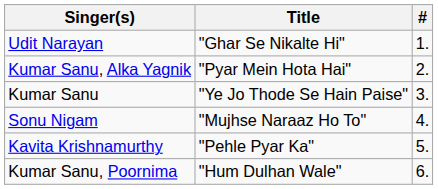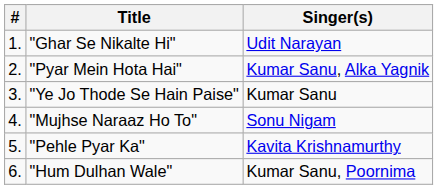 <table class="wikitable sortable" style="font-size:95%;">
 <tr>
+<th>#</th>
+<th>Title</th>
 <th>Singer(s)</th>
-<th>Title</th>
-<th>#</th>
 </tr>
 <tr>
+<td>1.</td>
+<td>"Ghar Se Nikalte Hi"</td>
 <td><a href='#'>Udit Narayan</a></td>
-<td>"Ghar Se Nikalte Hi"</td>
-<td>1.</td>
 </tr>
 <tr>
+<td>2.</td>
+<td>"Pyar Mein Hota Hai"</td>
 <td><a href='#'>Kumar Sanu</a>, <a href='#'>Alka Yagnik</a></td>
-<td>"Pyar Mein Hota Hai"</td>
-<td>2.</td>
 </tr>
 <tr>
+<td>3.</td>
+<td>"Ye Jo Thode Se Hain Paise"</td>
 <td>Kumar Sanu</td>
-<td>"Ye Jo Thode Se Hain Paise"</td>
-<td>3.</td>
 </tr>
 <tr>
+<td>4.</td>
+<td>"Mujhse Naraaz Ho To"</td>
 <td><a href='#'>Sonu Nigam</a></td>
-<td>"Mujhse Naraaz Ho To"</td>
-<td>4.</td>
 </tr>
 <tr>
+<td>5.</td>
+<td>"Pehle Pyar Ka"</td>
 <td><a href='#'>Kavita Krishnamurthy</a></td>
-<td>"Pehle Pyar Ka"</td>
-<td>5.</td>
 </tr>
 <tr>
+<td>6.</td>
+<td>"Hum Dulhan Wale"</td>
 <td>Kumar Sanu, <a href='#'>Poornima</a></td>
-<td>"Hum Dulhan Wale"</td>
-<td>6.</td>
 </tr>
 </table>
